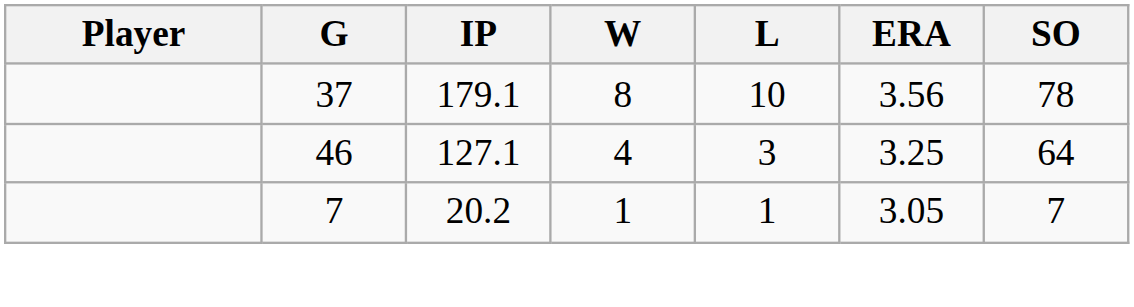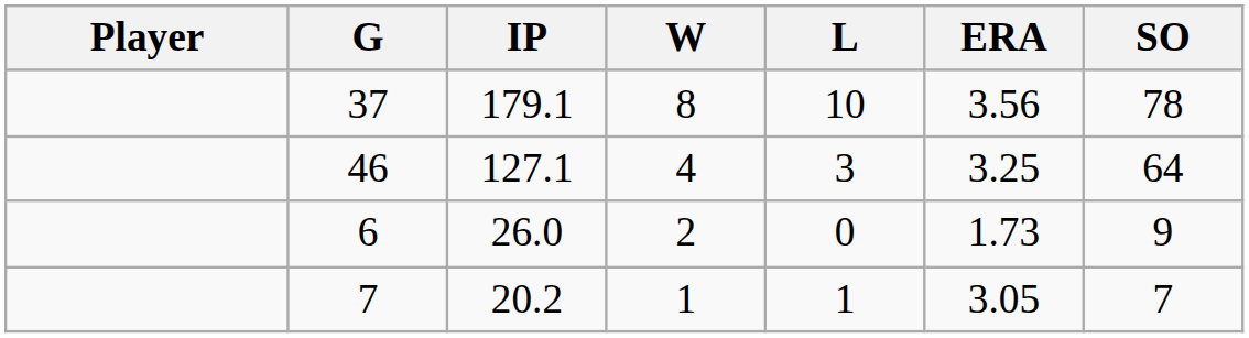 <table class="wikitable sortable">
 <tr>
 <th bgcolor="#DDDDFF" width="16%">Player</th>
 <th bgcolor="#DDDDFF" width="9%">G</th>
 <th bgcolor="#DDDDFF" width="9%">IP</th>
 <th bgcolor="#DDDDFF" width="9%">W</th>
 <th bgcolor="#DDDDFF" width="9%">L</th>
 <th bgcolor="#DDDDFF" width="9%">ERA</th>
 <th bgcolor="#DDDDFF" width="9%">SO</th>
 </tr>
 <tr align="center">
 <td></td>
 <td>37</td>
 <td>179.1</td>
 <td>8</td>
 <td>10</td>
 <td>3.56</td>
 <td>78</td>
 </tr>
 <tr align="center">
 <td></td>
 <td>46</td>
 <td>127.1</td>
 <td>4</td>
 <td>3</td>
 <td>3.25</td>
 <td>64</td>
 </tr>
 <tr align="center">
 <td></td>
+<td>6</td>
+<td>26.0</td>
+<td>2</td>
+<td>0</td>
+<td>1.73</td>
+<td>9</td>
+</tr>
+<tr align="center">
+<td></td>
 <td>7</td>
 <td>20.2</td>
 <td>1</td>
 <td>1</td>
 <td>3.05</td>
 <td>7</td>
 </tr>
 </table>
